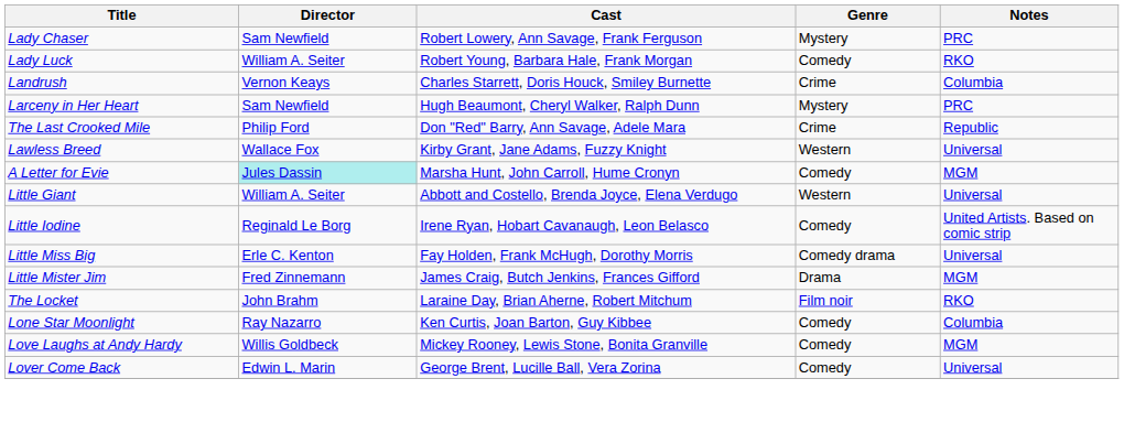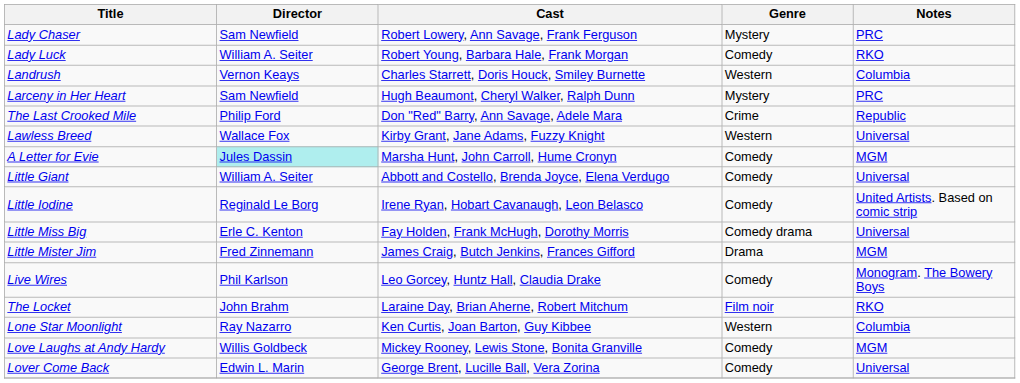 <table class="wikitable" style="width:100%;">
 <tr>
 <th style="width:21%;">Title</th>
 <th style="width:16%;">Director</th>
 <th style="width:34%;">Cast</th>
 <th style="width:13%;">Genre</th>
 <th style="width:16%;">Notes</th>
 </tr>
 <tr>
 <td><em><a href='#'>Lady Chaser</a></em></td>
 <td><a href='#'>Sam Newfield</a></td>
 <td><a href='#'>Robert Lowery</a>, <a href='#'>Ann Savage</a>, <a href='#'>Frank Ferguson</a></td>
 <td>Mystery</td>
 <td><a href='#'>PRC</a></td>
 </tr>
 <tr>
 <td><em><a href='#'>Lady Luck</a></em></td>
 <td><a href='#'>William A. Seiter</a></td>
 <td><a href='#'>Robert Young</a>, <a href='#'>Barbara Hale</a>, <a href='#'>Frank Morgan</a></td>
 <td>Comedy</td>
 <td><a href='#'>RKO</a></td>
 </tr>
 <tr>
 <td><em><a href='#'>Landrush</a></em></td>
 <td><a href='#'>Vernon Keays</a></td>
 <td><a href='#'>Charles Starrett</a>, <a href='#'>Doris Houck</a>, <a href='#'>Smiley Burnette</a></td>
-<td>Crime</td>
+<td>Western</td>
 <td><a href='#'>Columbia</a></td>
 </tr>
 <tr>
 <td><em><a href='#'>Larceny in Her Heart</a></em></td>
 <td><a href='#'>Sam Newfield</a></td>
 <td><a href='#'>Hugh Beaumont</a>, <a href='#'>Cheryl Walker</a>, <a href='#'>Ralph Dunn</a></td>
 <td>Mystery</td>
 <td><a href='#'>PRC</a></td>
 </tr>
 <tr>
 <td><em><a href='#'>The Last Crooked Mile</a></em></td>
 <td><a href='#'>Philip Ford</a></td>
 <td><a href='#'>Don "Red" Barry</a>, <a href='#'>Ann Savage</a>, <a href='#'>Adele Mara</a></td>
 <td>Crime</td>
 <td><a href='#'>Republic</a></td>
 </tr>
 <tr>
 <td><em><a href='#'>Lawless Breed</a></em></td>
 <td><a href='#'>Wallace Fox</a></td>
 <td><a href='#'>Kirby Grant</a>, <a href='#'>Jane Adams</a>, <a href='#'>Fuzzy Knight</a></td>
 <td>Western</td>
 <td><a href='#'>Universal</a></td>
 </tr>
 <tr>
 <td><em><a href='#'>A Letter for Evie</a></em></td>
 <td style="background: paleturquoise;"><a href='#'>Jules Dassin</a></td>
 <td><a href='#'>Marsha Hunt</a>, <a href='#'>John Carroll</a>, <a href='#'>Hume Cronyn</a></td>
 <td>Comedy</td>
 <td><a href='#'>MGM</a></td>
 </tr>
 <tr>
 <td><em><a href='#'>Little Giant</a></em></td>
 <td><a href='#'>William A. Seiter</a></td>
 <td><a href='#'>Abbott and Costello</a>, <a href='#'>Brenda Joyce</a>, <a href='#'>Elena Verdugo</a></td>
-<td>Western</td>
+<td>Comedy</td>
 <td><a href='#'>Universal</a></td>
 </tr>
 <tr>
 <td><em><a href='#'>Little Iodine</a></em></td>
 <td><a href='#'>Reginald Le Borg</a></td>
 <td><a href='#'>Irene Ryan</a>, <a href='#'>Hobart Cavanaugh</a>, <a href='#'>Leon Belasco</a></td>
 <td>Comedy</td>
 <td><a href='#'>United Artists</a>. Based on <a href='#'>comic strip</a></td>
 </tr>
 <tr>
 <td><em><a href='#'>Little Miss Big</a></em></td>
 <td><a href='#'>Erle C. Kenton</a></td>
 <td><a href='#'>Fay Holden</a>, <a href='#'>Frank McHugh</a>, <a href='#'>Dorothy Morris</a></td>
 <td>Comedy drama</td>
 <td><a href='#'>Universal</a></td>
 </tr>
 <tr>
 <td><em><a href='#'>Little Mister Jim</a></em></td>
 <td><a href='#'>Fred Zinnemann</a></td>
 <td><a href='#'>James Craig</a>, <a href='#'>Butch Jenkins</a>, <a href='#'>Frances Gifford</a></td>
 <td>Drama</td>
 <td><a href='#'>MGM</a></td>
 </tr>
 <tr>
+<td><em><a href='#'>Live Wires</a></em></td>
+<td><a href='#'>Phil Karlson</a></td>
+<td><a href='#'>Leo Gorcey</a>, <a href='#'>Huntz Hall</a>, <a href='#'>Claudia Drake</a></td>
+<td>Comedy</td>
+<td><a href='#'>Monogram</a>. <a href='#'>The Bowery Boys</a></td>
+</tr>
+<tr>
 <td><em><a href='#'>The Locket</a></em></td>
 <td><a href='#'>John Brahm</a></td>
 <td><a href='#'>Laraine Day</a>, <a href='#'>Brian Aherne</a>, <a href='#'>Robert Mitchum</a></td>
 <td><a href='#'>Film noir</a></td>
 <td><a href='#'>RKO</a></td>
 </tr>
 <tr>
 <td><em><a href='#'>Lone Star Moonlight</a></em></td>
 <td><a href='#'>Ray Nazarro</a></td>
 <td><a href='#'>Ken Curtis</a>, <a href='#'>Joan Barton</a>, <a href='#'>Guy Kibbee</a></td>
-<td>Comedy</td>
+<td>Western</td>
 <td><a href='#'>Columbia</a></td>
 </tr>
 <tr>
 <td><em><a href='#'>Love Laughs at Andy Hardy</a></em></td>
 <td><a href='#'>Willis Goldbeck</a></td>
 <td><a href='#'>Mickey Rooney</a>, <a href='#'>Lewis Stone</a>, <a href='#'>Bonita Granville</a></td>
 <td>Comedy</td>
 <td><a href='#'>MGM</a></td>
 </tr>
 <tr>
 <td><em><a href='#'>Lover Come Back</a></em></td>
 <td><a href='#'>Edwin L. Marin</a></td>
 <td><a href='#'>George Brent</a>, <a href='#'>Lucille Ball</a>, <a href='#'>Vera Zorina</a></td>
 <td>Comedy</td>
 <td><a href='#'>Universal</a></td>
 </tr>
 <tr>
 </tr>
 </table>
